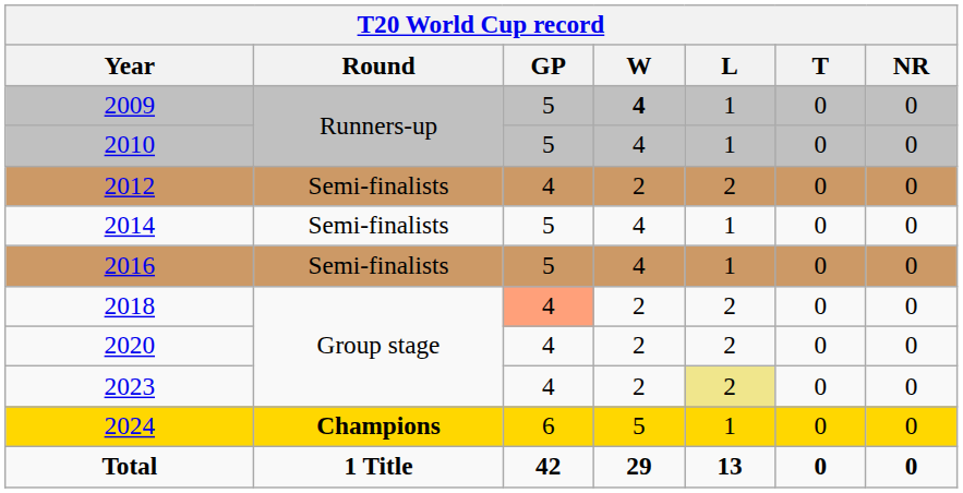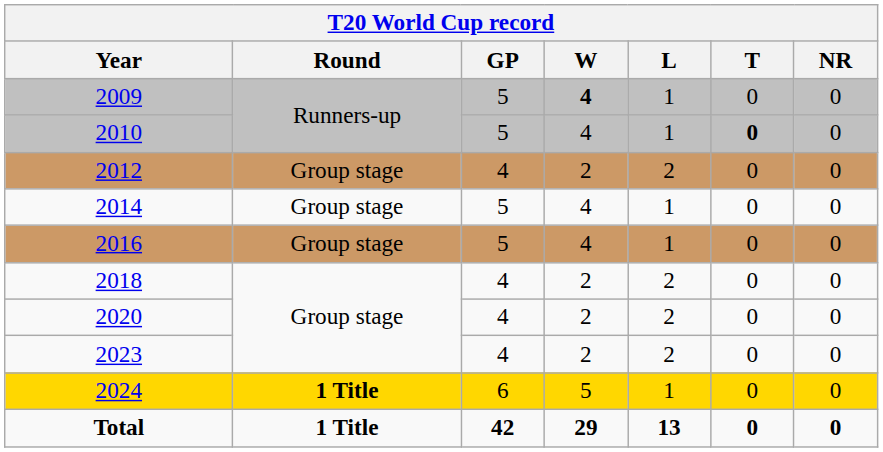 <table class="wikitable" style="text-align: center; width=900px;">
 <tr>
 <th colspan="7"><a href='#'>T20 World Cup record</a></th>
 </tr>
 <tr>
 <th width=150>Year</th>
 <th width=150>Round</th>
 <th width=50>GP</th>
 <th width=50>W</th>
 <th width=50>L</th>
 <th width=50>T</th>
 <th width=50>NR</th>
 </tr>
 <tr style="background:silver;">
 <td> <a href='#'>2009</a></td>
 <td rowspan=2>Runners-up</td>
 <td>5</td>
 <td><strong>4</strong></td>
 <td>1</td>
 <td>0</td>
 <td>0</td>
 </tr>
 <tr style="background:silver;">
 <td> <a href='#'>2010</a></td>
 <td>5</td>
 <td>4</td>
 <td>1</td>
-<td>0</td>
+<td><strong>0</strong></td>
 <td>0</td>
 </tr>
 <tr style="background:#cc9966;">
 <td> <a href='#'>2012</a></td>
-<td>Semi-finalists</td>
+<td>Group stage</td>
 <td>4</td>
 <td>2</td>
 <td>2</td>
 <td>0</td>
 <td>0</td>
 </tr>
 <tr>
 <td> <a href='#'>2014</a></td>
-<td>Semi-finalists</td>
+<td>Group stage</td>
 <td>5</td>
 <td>4</td>
 <td>1</td>
 <td>0</td>
 <td>0</td>
 </tr>
 <tr |- style="background:#cc9966;">
 <td> <a href='#'>2016</a></td>
-<td>Semi-finalists</td>
+<td>Group stage</td>
 <td>5</td>
 <td>4</td>
 <td>1</td>
 <td>0</td>
 <td>0</td>
 </tr>
 <tr>
 <td> <a href='#'>2018</a></td>
 <td rowspan=3>Group stage</td>
-<td style="background: lightsalmon;">4</td>
+<td>4</td>
 <td>2</td>
 <td>2</td>
 <td>0</td>
 <td>0</td>
 </tr>
 <tr>
 <td> <a href='#'>2020</a></td>
 <td>4</td>
 <td>2</td>
 <td>2</td>
 <td>0</td>
 <td>0</td>
 </tr>
 <tr>
 <td> <a href='#'>2023</a></td>
 <td>4</td>
 <td>2</td>
-<td style="background: khaki;">2</td>
+<td>2</td>
 <td>0</td>
 <td>0</td>
 </tr>
 <tr style="background:gold;">
 <td> <a href='#'>2024</a></td>
-<td><strong>Champions</strong></td>
+<td><strong>1 Title</strong></td>
 <td>6</td>
 <td>5</td>
 <td>1</td>
 <td>0</td>
 <td>0</td>
 </tr>
 <tr>
 <td><strong>Total</strong></td>
 <td><strong>1 Title</strong></td>
 <td><strong>42</strong></td>
 <td><strong>29</strong></td>
 <td><strong>13</strong></td>
 <td><strong>0</strong></td>
 <td><strong>0</strong></td>
 </tr>
 </table>
